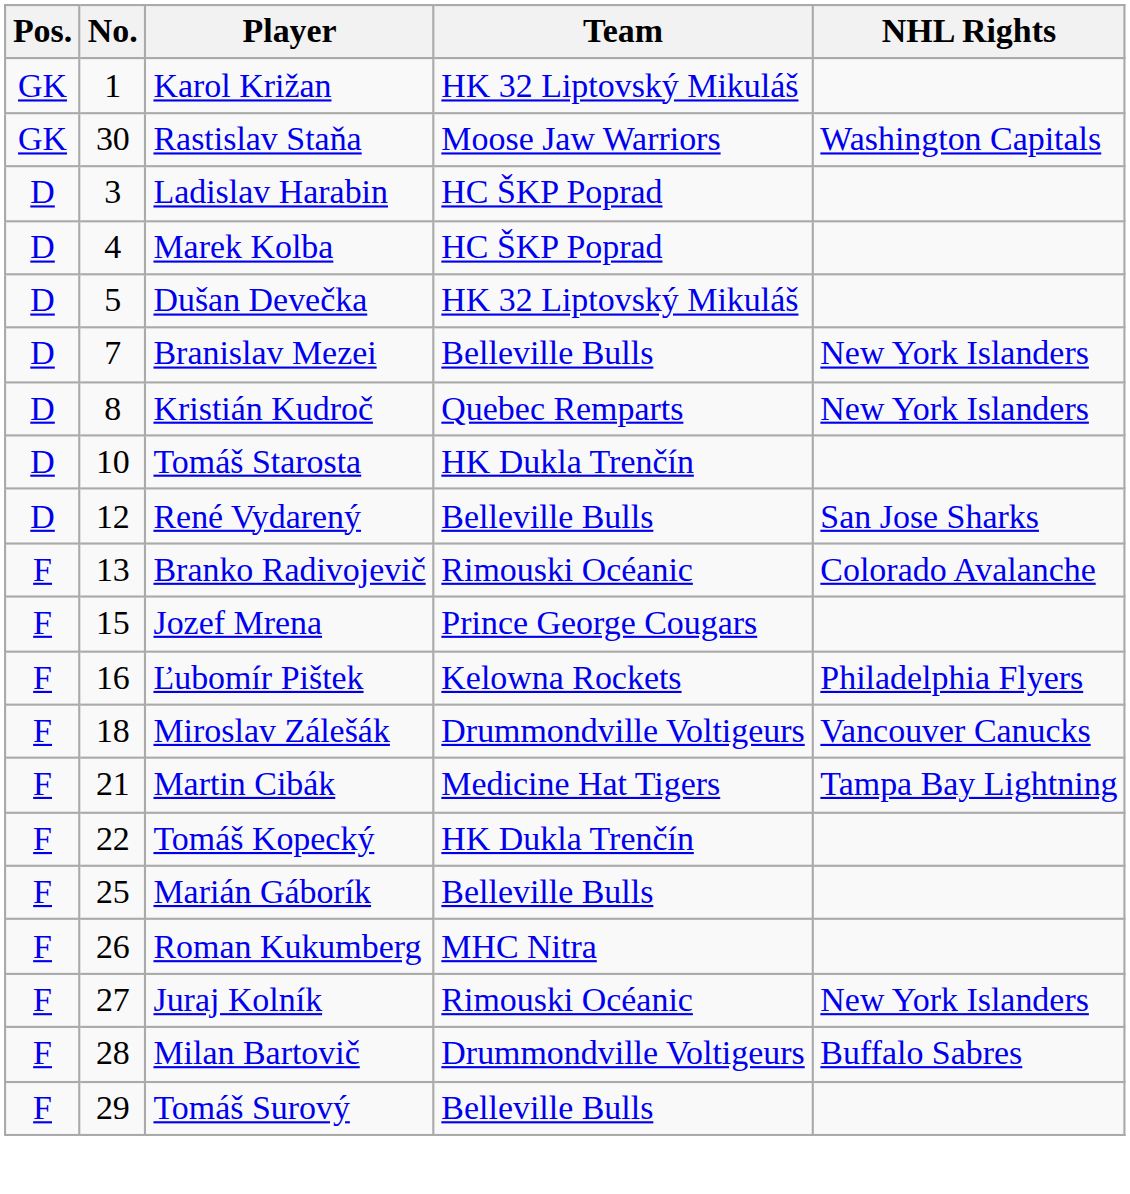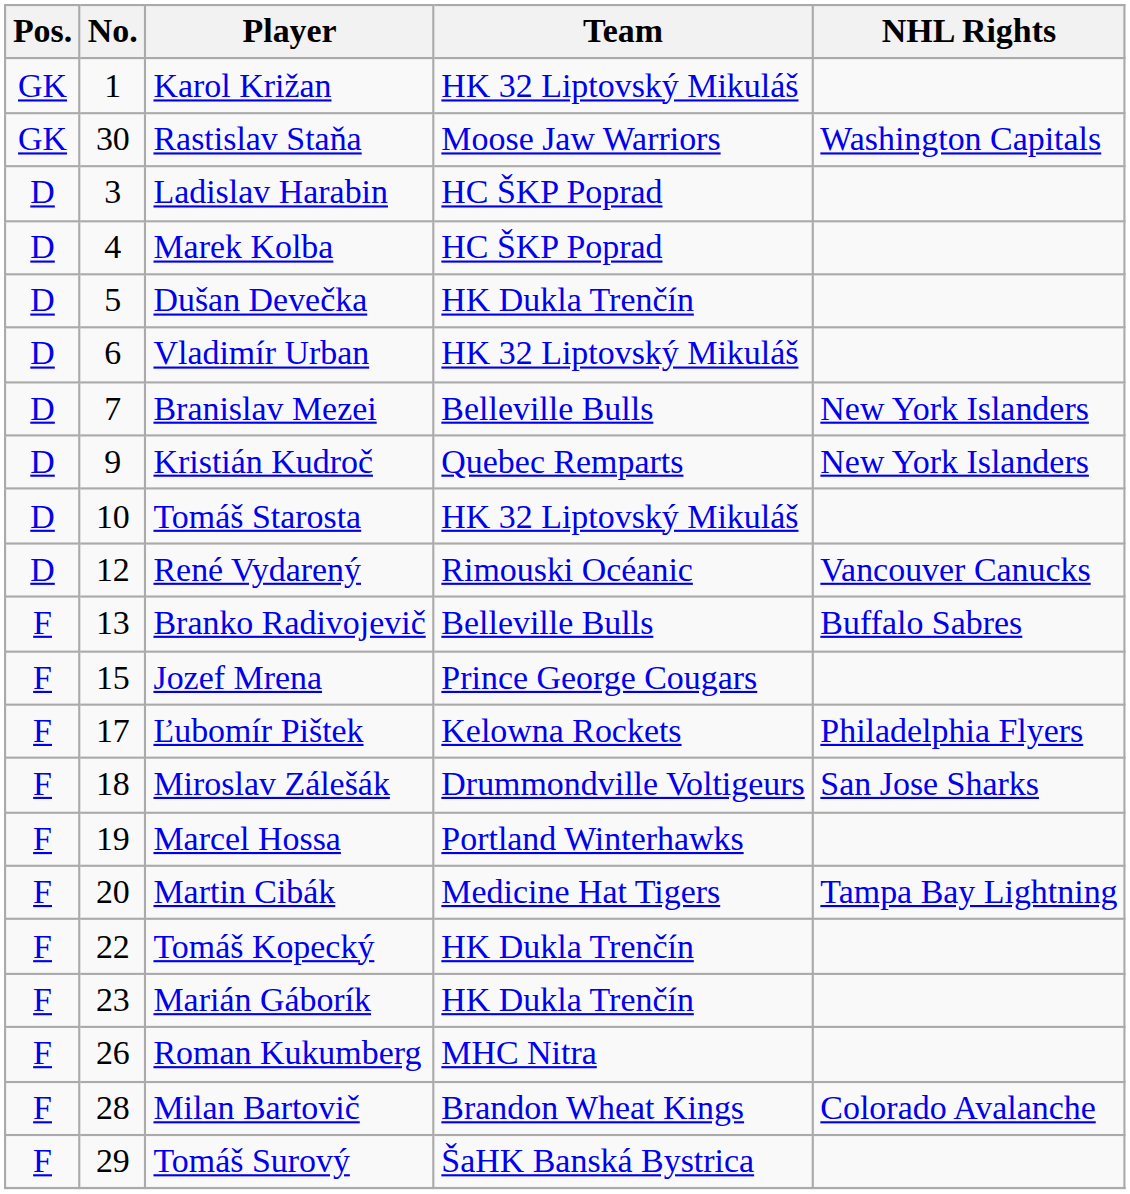 <table class="wikitable sortable">
 <tr>
 <th>Pos.</th>
 <th>No.</th>
 <th>Player</th>
 <th>Team</th>
 <th>NHL Rights</th>
 </tr>
 <tr>
 <td style="text-align:center;"><a href='#'>GK</a></td>
 <td style="text-align:center;">1</td>
 <td><a href='#'>Karol Križan</a></td>
 <td> <a href='#'>HK 32 Liptovský Mikuláš</a></td>
 <td></td>
 </tr>
 <tr>
 <td style="text-align:center;"><a href='#'>GK</a></td>
 <td style="text-align:center;">30</td>
 <td><a href='#'>Rastislav Staňa</a></td>
 <td> <a href='#'>Moose Jaw Warriors</a></td>
 <td><a href='#'>Washington Capitals</a></td>
 </tr>
 <tr>
 <td style="text-align:center;"><a href='#'>D</a></td>
 <td style="text-align:center;">3</td>
 <td><a href='#'>Ladislav Harabin</a></td>
 <td> <a href='#'>HC ŠKP Poprad</a></td>
 <td></td>
 </tr>
 <tr>
 <td style="text-align:center;"><a href='#'>D</a></td>
 <td style="text-align:center;">4</td>
 <td><a href='#'>Marek Kolba</a></td>
 <td> <a href='#'>HC ŠKP Poprad</a></td>
 <td></td>
 </tr>
 <tr>
 <td style="text-align:center;"><a href='#'>D</a></td>
 <td style="text-align:center;">5</td>
 <td><a href='#'>Dušan Devečka</a></td>
+<td> <a href='#'>HK Dukla Trenčín</a></td>
+<td></td>
+</tr>
+<tr>
+<td style="text-align:center;"><a href='#'>D</a></td>
+<td style="text-align:center;">6</td>
+<td><a href='#'>Vladimír Urban</a></td>
 <td> <a href='#'>HK 32 Liptovský Mikuláš</a></td>
 <td></td>
 </tr>
 <tr>
 <td style="text-align:center;"><a href='#'>D</a></td>
 <td style="text-align:center;">7</td>
 <td><a href='#'>Branislav Mezei</a></td>
 <td> <a href='#'>Belleville Bulls</a></td>
 <td><a href='#'>New York Islanders</a></td>
 </tr>
 <tr>
 <td style="text-align:center;"><a href='#'>D</a></td>
-<td style="text-align:center;">8</td>
+<td style="text-align:center;">9</td>
 <td><a href='#'>Kristián Kudroč</a></td>
 <td> <a href='#'>Quebec Remparts</a></td>
 <td><a href='#'>New York Islanders</a></td>
 </tr>
 <tr>
 <td style="text-align:center;"><a href='#'>D</a></td>
 <td style="text-align:center;">10</td>
 <td><a href='#'>Tomáš Starosta</a></td>
-<td> <a href='#'>HK Dukla Trenčín</a></td>
+<td> <a href='#'>HK 32 Liptovský Mikuláš</a></td>
 <td></td>
 </tr>
 <tr>
 <td style="text-align:center;"><a href='#'>D</a></td>
 <td style="text-align:center;">12</td>
 <td><a href='#'>René Vydarený</a></td>
-<td> <a href='#'>Belleville Bulls</a></td>
-<td><a href='#'>San Jose Sharks</a></td>
+<td> <a href='#'>Rimouski Océanic</a></td>
+<td><a href='#'>Vancouver Canucks</a></td>
 </tr>
 <tr>
 <td style="text-align:center;"><a href='#'>F</a></td>
 <td style="text-align:center;">13</td>
 <td><a href='#'>Branko Radivojevič</a></td>
-<td> <a href='#'>Rimouski Océanic</a></td>
-<td><a href='#'>Colorado Avalanche</a></td>
+<td> <a href='#'>Belleville Bulls</a></td>
+<td><a href='#'>Buffalo Sabres</a></td>
 </tr>
 <tr>
 <td style="text-align:center;"><a href='#'>F</a></td>
 <td style="text-align:center;">15</td>
 <td><a href='#'>Jozef Mrena</a></td>
 <td> <a href='#'>Prince George Cougars</a></td>
 <td></td>
 </tr>
 <tr>
 <td style="text-align:center;"><a href='#'>F</a></td>
-<td style="text-align:center;">16</td>
+<td style="text-align:center;">17</td>
 <td><a href='#'>Ľubomír Pištek</a></td>
 <td> <a href='#'>Kelowna Rockets</a></td>
 <td><a href='#'>Philadelphia Flyers</a></td>
 </tr>
 <tr>
 <td style="text-align:center;"><a href='#'>F</a></td>
 <td style="text-align:center;">18</td>
 <td><a href='#'>Miroslav Zálešák</a></td>
 <td> <a href='#'>Drummondville Voltigeurs</a></td>
-<td><a href='#'>Vancouver Canucks</a></td>
+<td><a href='#'>San Jose Sharks</a></td>
 </tr>
 <tr>
 <td style="text-align:center;"><a href='#'>F</a></td>
-<td style="text-align:center;">21</td>
+<td style="text-align:center;">19</td>
+<td><a href='#'>Marcel Hossa</a></td>
+<td> <a href='#'>Portland Winterhawks</a></td>
+<td></td>
+</tr>
+<tr>
+<td style="text-align:center;"><a href='#'>F</a></td>
+<td style="text-align:center;">20</td>
 <td><a href='#'>Martin Cibák</a></td>
 <td> <a href='#'>Medicine Hat Tigers</a></td>
 <td><a href='#'>Tampa Bay Lightning</a></td>
 </tr>
 <tr>
 <td style="text-align:center;"><a href='#'>F</a></td>
 <td style="text-align:center;">22</td>
 <td><a href='#'>Tomáš Kopecký</a></td>
 <td> <a href='#'>HK Dukla Trenčín</a></td>
 <td></td>
 </tr>
 <tr>
 <td style="text-align:center;"><a href='#'>F</a></td>
-<td style="text-align:center;">25</td>
+<td style="text-align:center;">23</td>
 <td><a href='#'>Marián Gáborík</a></td>
-<td> <a href='#'>Belleville Bulls</a></td>
+<td> <a href='#'>HK Dukla Trenčín</a></td>
 <td></td>
 </tr>
 <tr>
 <td style="text-align:center;"><a href='#'>F</a></td>
 <td style="text-align:center;">26</td>
 <td><a href='#'>Roman Kukumberg</a></td>
 <td> <a href='#'>MHC Nitra</a></td>
 <td></td>
 </tr>
 <tr>
 <td style="text-align:center;"><a href='#'>F</a></td>
-<td style="text-align:center;">27</td>
-<td><a href='#'>Juraj Kolník</a></td>
-<td> <a href='#'>Rimouski Océanic</a></td>
-<td><a href='#'>New York Islanders</a></td>
-</tr>
-<tr>
-<td style="text-align:center;"><a href='#'>F</a></td>
 <td style="text-align:center;">28</td>
 <td><a href='#'>Milan Bartovič</a></td>
-<td> <a href='#'>Drummondville Voltigeurs</a></td>
-<td><a href='#'>Buffalo Sabres</a></td>
+<td> <a href='#'>Brandon Wheat Kings</a></td>
+<td><a href='#'>Colorado Avalanche</a></td>
 </tr>
 <tr>
 <td style="text-align:center;"><a href='#'>F</a></td>
 <td style="text-align:center;">29</td>
 <td><a href='#'>Tomáš Surový</a></td>
-<td> <a href='#'>Belleville Bulls</a></td>
+<td> <a href='#'>ŠaHK Banská Bystrica</a></td>
 <td></td>
 </tr>
 <tr>
 </tr>
 </table>
